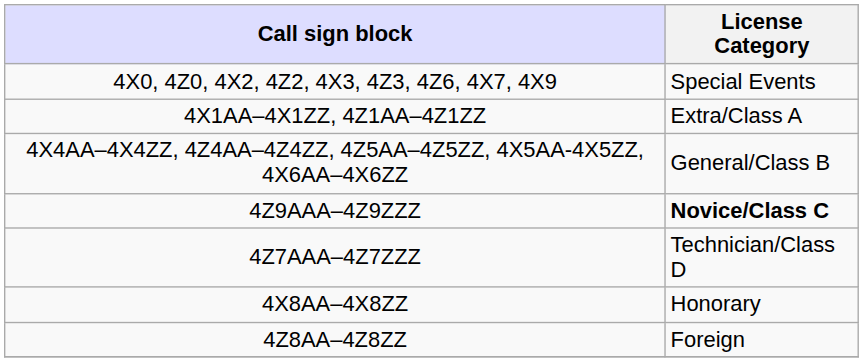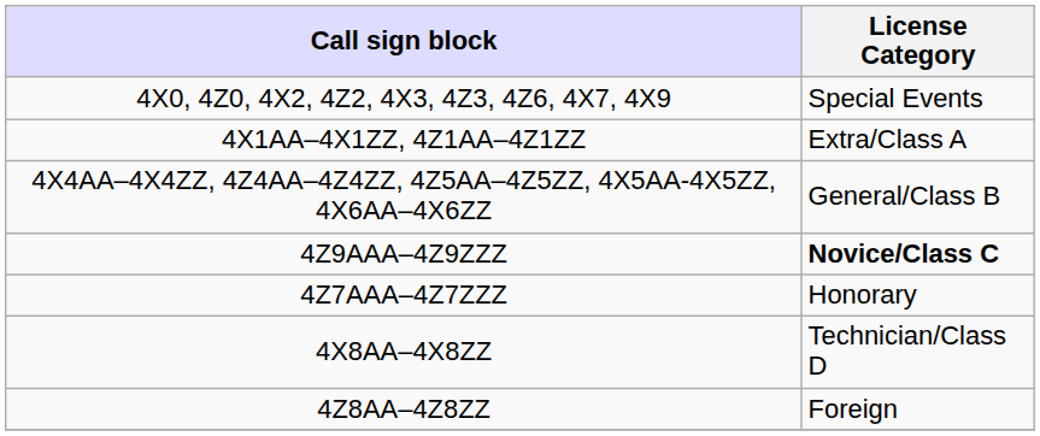 <table class=wikitable style="margin: 1em auto 1em auto;">
 <tr>
 <th style="background: #ddddff;">Call sign block</th>
 <th>License Category</th>
 </tr>
 <tr>
 <td align="center">4X0, 4Z0, 4X2, 4Z2, 4X3, 4Z3, 4Z6, 4X7, 4X9</td>
 <td>Special Events</td>
 </tr>
 <tr>
 <td align="center">4X1AA–4X1ZZ, 4Z1AA–4Z1ZZ</td>
 <td>Extra/Class A</td>
 </tr>
 <tr>
 <td align="center">4X4AA–4X4ZZ, 4Z4AA–4Z4ZZ, 4Z5AA–4Z5ZZ, 4X5AA-4X5ZZ, 4X6AA–4X6ZZ</td>
 <td>General/Class B</td>
 </tr>
 <tr>
 <td align="center">4Z9AAA–4Z9ZZZ</td>
 <td><strong>Novice/Class C</strong></td>
 </tr>
 <tr>
 <td align="center">4Z7AAA–4Z7ZZZ</td>
-<td>Technician/Class D</td>
+<td>Honorary</td>
 </tr>
 <tr>
 <td align="center">4X8AA–4X8ZZ</td>
-<td>Honorary</td>
+<td>Technician/Class D</td>
 </tr>
 <tr>
 <td align="center">4Z8AA–4Z8ZZ</td>
 <td>Foreign</td>
 </tr>
 <tr>
 </tr>
 </table>
